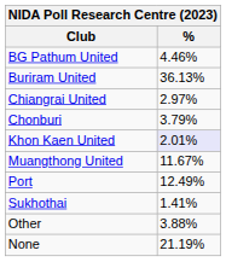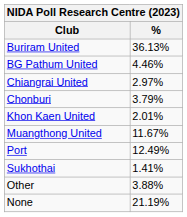 <table class="wikitable sortable">
 <tr>
 <th colspan="2">NIDA Poll Research Centre (2023)</th>
 </tr>
 <tr>
 <th>Club</th>
 <th>%</th>
 </tr>
 <tr>
+<td><a href='#'>Buriram United</a></td>
+<td>36.13%</td>
+</tr>
+<tr>
 <td><a href='#'>BG Pathum United</a></td>
 <td>4.46%</td>
-</tr>
-<tr>
-<td><a href='#'>Buriram United</a></td>
-<td>36.13%</td>
 </tr>
 <tr>
 <td><a href='#'>Chiangrai United</a></td>
 <td>2.97%</td>
 </tr>
 <tr>
 <td><a href='#'>Chonburi</a></td>
 <td>3.79%</td>
 </tr>
 <tr>
 <td><a href='#'>Khon Kaen United</a></td>
-<td style="background: lavender;">2.01%</td>
+<td>2.01%</td>
 </tr>
 <tr>
 <td><a href='#'>Muangthong United</a></td>
 <td>11.67%</td>
 </tr>
 <tr>
 <td><a href='#'>Port</a></td>
 <td>12.49%</td>
 </tr>
 <tr>
 <td><a href='#'>Sukhothai</a></td>
 <td>1.41%</td>
 </tr>
 <tr>
 <td>Other</td>
 <td>3.88%</td>
 </tr>
 <tr>
 <td>None</td>
 <td>21.19%</td>
 </tr>
 </table>
